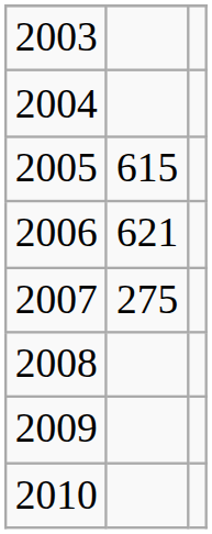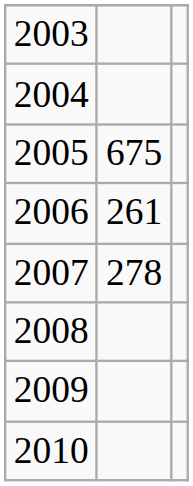 <table class="wikitable">
 <tr>
 </tr>
 <tr>
 <td>2003</td>
 <td></td>
 <td></td>
 </tr>
 <tr>
 <td>2004</td>
 <td></td>
 <td></td>
 </tr>
 <tr>
 <td>2005</td>
-<td>615</td>
+<td>675</td>
 <td></td>
 </tr>
 <tr>
 <td>2006</td>
-<td>621</td>
+<td>261</td>
 <td></td>
 </tr>
 <tr>
 <td>2007</td>
-<td>275</td>
+<td>278</td>
 <td></td>
 </tr>
 <tr>
 <td>2008</td>
 <td></td>
 <td></td>
 </tr>
 <tr>
 <td>2009</td>
 <td></td>
 <td></td>
 </tr>
 <tr>
 <td>2010</td>
 <td></td>
 <td></td>
 </tr>
 </table>
